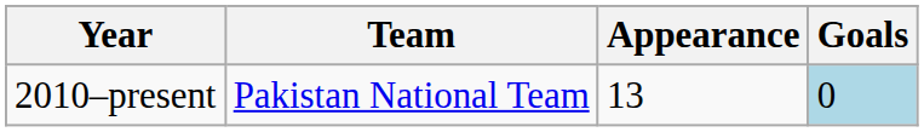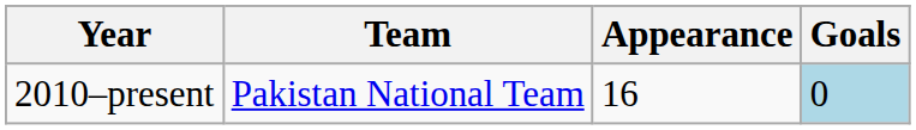 <table class="wikitable">
 <tr>
 <th>Year</th>
 <th>Team</th>
 <th>Appearance</th>
 <th>Goals</th>
 </tr>
 <tr>
 <td>2010–present</td>
 <td><a href='#'>Pakistan National Team</a></td>
-<td>13</td>
+<td>16</td>
 <td style="background: lightblue;">0</td>
 </tr>
 </table>
